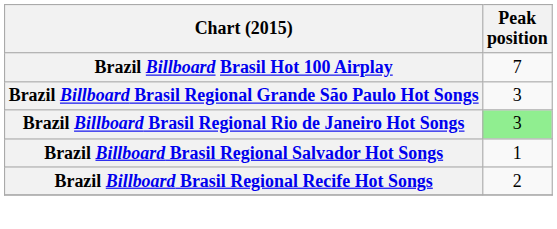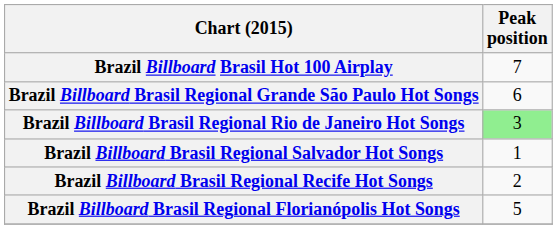 <table class="wikitable plainrowheaders sortable" style="text-align:center;">
 <tr>
 <th scope="col">Chart (2015)</th>
 <th scope="col">Peak<br>position</th>
 </tr>
 <tr>
 <th scope="row">Brazil <a href='#'><em>Billboard</em></a> <a href='#'>Brasil Hot 100 Airplay</a></th>
 <td style="text-align:center;">7</td>
 </tr>
 <tr>
 <th scope="row">Brazil <a href='#'><em>Billboard</em> Brasil Regional Grande São Paulo Hot Songs</a></th>
-<td align="center">3</td>
+<td align="center">6</td>
 </tr>
 <tr>
 <th scope="row">Brazil <a href='#'><em>Billboard</em> Brasil Regional Rio de Janeiro Hot Songs</a></th>
 <td align="center" style="background: lightgreen;">3</td>
 </tr>
 <tr>
 <th scope="row">Brazil <a href='#'><em>Billboard</em> Brasil Regional Salvador Hot Songs</a></th>
 <td align="center">1</td>
 </tr>
 <tr>
 <th scope="row">Brazil <a href='#'><em>Billboard</em> Brasil Regional Recife Hot Songs</a></th>
 <td align="center">2</td>
 </tr>
 <tr>
+<th scope="row">Brazil <a href='#'><em>Billboard</em> Brasil Regional Florianópolis Hot Songs</a></th>
+<td align="center">5</td>
+</tr>
+<tr>
 </tr>
 </table>
